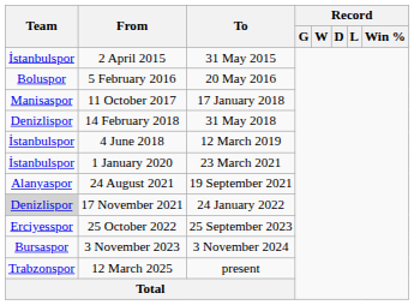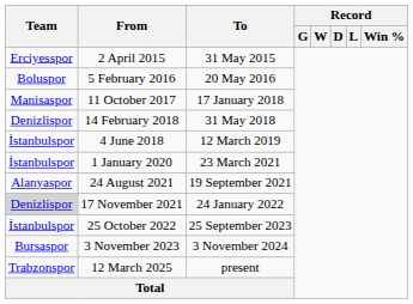 <table class="wikitable" style="text-align: center">
 <tr>
 <th rowspan="2">Team</th>
 <th rowspan="2">From</th>
 <th rowspan="2">To</th>
 <th colspan="5">Record</th>
 </tr>
 <tr>
 <th>G</th>
 <th>W</th>
 <th>D</th>
 <th>L</th>
 <th>Win %</th>
 </tr>
 <tr>
-<td align=center><a href='#'>İstanbulspor</a></td>
+<td align=center><a href='#'>Erciyesspor</a></td>
 <td align=center>2 April 2015</td>
 <td align=center>31 May 2015<br></td>
 </tr>
 <tr>
 <td align=center><a href='#'>Boluspor</a></td>
 <td align=center>5 February 2016</td>
 <td align=center>20 May 2016<br></td>
 </tr>
 <tr>
 <td align=center><a href='#'>Manisaspor</a></td>
 <td align=center>11 October 2017</td>
 <td align=center>17 January 2018<br></td>
 </tr>
 <tr>
 <td align=center><a href='#'>Denizlispor</a></td>
 <td align=center>14 February 2018</td>
 <td align=center>31 May 2018<br></td>
 </tr>
 <tr>
 <td align=center><a href='#'>İstanbulspor</a></td>
 <td align=center>4 June 2018</td>
 <td align=center>12 March 2019<br></td>
 </tr>
 <tr>
 <td align=center><a href='#'>İstanbulspor</a></td>
 <td align=center>1 January 2020</td>
 <td align=center>23 March 2021<br></td>
 </tr>
 <tr>
 <td align=center><a href='#'>Alanyaspor</a></td>
 <td align=center>24 August 2021</td>
 <td align=center>19 September 2021<br></td>
 </tr>
 <tr>
 <td align=center style="background: lightgrey;"><a href='#'>Denizlispor</a></td>
 <td align=center>17 November 2021</td>
 <td align=center>24 January 2022<br></td>
 </tr>
 <tr>
-<td align=center><a href='#'>Erciyesspor</a></td>
+<td align=center><a href='#'>İstanbulspor</a></td>
 <td align=center>25 October 2022</td>
 <td align=center>25 September 2023<br></td>
 </tr>
 <tr>
 <td align=center><a href='#'>Bursaspor</a></td>
 <td align=center>3 November 2023</td>
 <td align=center>3 November 2024<br></td>
 </tr>
 <tr>
 <td align=center><a href='#'>Trabzonspor</a></td>
 <td align=center>12 March 2025</td>
 <td align=center>present<br></td>
 </tr>
 <tr>
 <th colspan="3">Total<br></th>
 </tr>
 </table>
